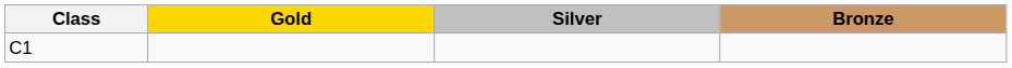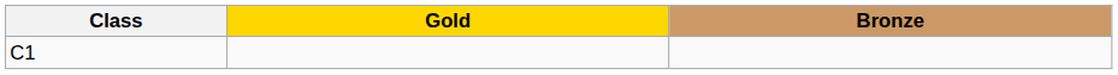 <table class=wikitable style="font-size:100%" width="70%">
 <tr>
 <th rowspan="1" width="10%">Class</th>
 <th rowspan="1" style="background:gold;" width="20%">Gold</th>
-<th colspan="1" style="background:silver;" width="20%">Silver</th>
 <th colspan="1" style="background:#CC9966;" width="20%">Bronze</th>
 </tr>
 <tr>
 <td>C1</td>
 <td></td>
 <td></td>
-<td></td>
 </tr>
 </table>
